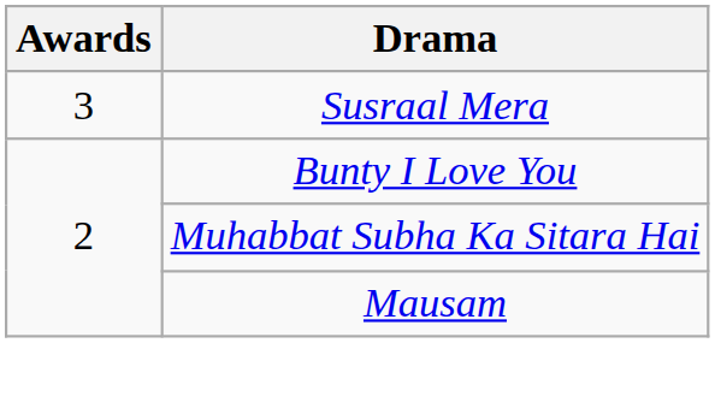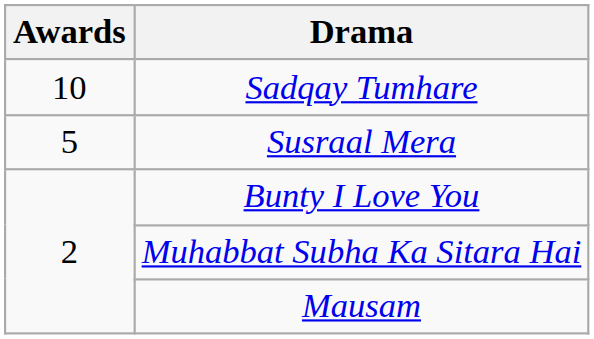 <table class="wikitable" style="text-align:center">
 <tr>
 <th scope="col">Awards</th>
 <th scope="col">Drama</th>
 </tr>
 <tr>
-<td>3</td>
+<td>10</td>
+<td><em><a href='#'>Sadqay Tumhare</a></em></td>
+</tr>
+<tr>
+<td>5</td>
 <td><em><a href='#'>Susraal Mera</a></em></td>
 </tr>
 <tr>
 <td rowspan=3 style="text-align:center">2</td>
 <td><em><a href='#'>Bunty I Love You</a></em></td>
 </tr>
 <tr>
 <td><em><a href='#'>Muhabbat Subha Ka Sitara Hai</a></em></td>
 </tr>
 <tr>
 <td><em><a href='#'>Mausam</a></em></td>
 </tr>
 </table>
